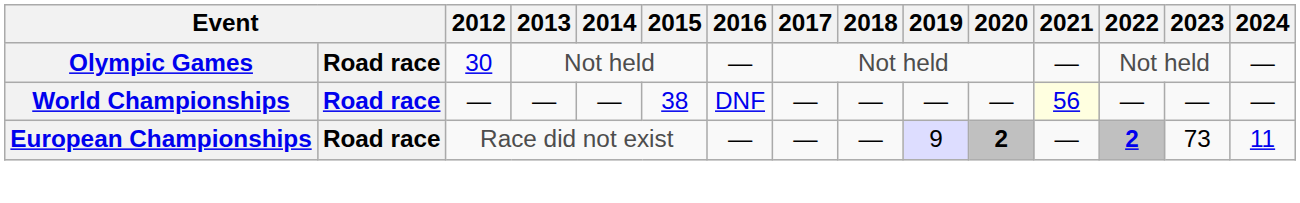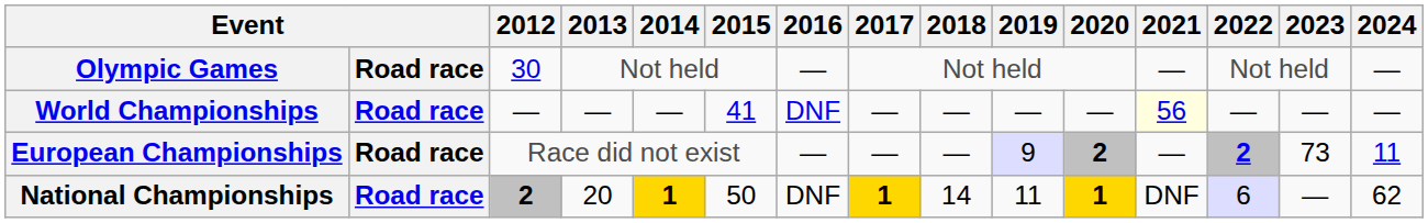 <table class="wikitable plainrowheaders">
 <tr>
 <th colspan="2" scope="col">Event</th>
 <th scope="col">2012</th>
 <th scope="col">2013</th>
 <th scope="col">2014</th>
 <th scope="col">2015</th>
 <th scope="col">2016</th>
 <th scope="col">2017</th>
 <th scope="col">2018</th>
 <th scope="col">2019</th>
 <th scope="col">2020</th>
 <th scope="col">2021</th>
 <th scope="col">2022</th>
 <th scope="col">2023</th>
 <th scope="col">2024</th>
 </tr>
 <tr style="text-align:center;">
 <th scope="row"> <a href='#'>Olympic Games</a></th>
 <th scope="row">Road race</th>
 <td><a href='#'>30</a></td>
 <td style="color:#4d4d4d;" colspan=3>Not held</td>
 <td>—</td>
 <td style="color:#4d4d4d;" colspan=4>Not held</td>
 <td>—</td>
 <td style="color:#4d4d4d;" colspan=2>Not held</td>
 <td>—</td>
 </tr>
 <tr style="text-align:center;">
 <th scope="row"> <a href='#'>World Championships</a></th>
 <th scope="row"><a href='#'>Road race</a></th>
 <td>—</td>
 <td>—</td>
 <td>—</td>
-<td><a href='#'>38</a></td>
+<td><a href='#'>41</a></td>
 <td><a href='#'>DNF</a></td>
 <td>—</td>
 <td>—</td>
 <td>—</td>
 <td>—</td>
 <td style="background: lightyellow;"><a href='#'>56</a></td>
 <td>—</td>
 <td>—</td>
 <td>—</td>
 </tr>
 <tr style="text-align:center;">
 <th scope="row"> <a href='#'>European Championships</a></th>
 <th scope="row">Road race</th>
 <td style="color:#4d4d4d;" colspan=4>Race did not exist</td>
 <td>—</td>
 <td>—</td>
 <td>—</td>
 <td style="background:#ddf;">9</td>
 <td style="background:silver;"><strong>2</strong></td>
 <td>—</td>
 <td style="background:silver;"><a href='#'><strong>2</strong></a></td>
 <td>73</td>
 <td><a href='#'>11</a></td>
 </tr>
+<tr style="text-align:center;">
+<th scope="row"> National Championships</th>
+<th scope="row"><a href='#'>Road race</a></th>
+<td style="background:silver;"><strong>2</strong></td>
+<td>20</td>
+<td style="background:gold;"><strong>1</strong></td>
+<td>50</td>
+<td>DNF</td>
+<td style="background:gold;"><strong>1</strong></td>
+<td>14</td>
+<td>11</td>
+<td style="background:gold;"><strong>1</strong></td>
+<td>DNF</td>
+<td style="background:#ddf;">6</td>
+<td>—</td>
+<td>62</td>
+</tr>
 </table>
